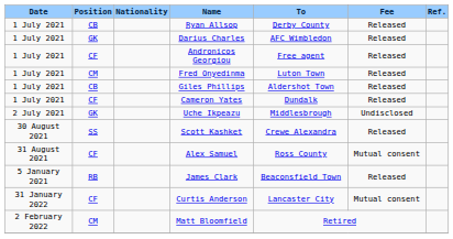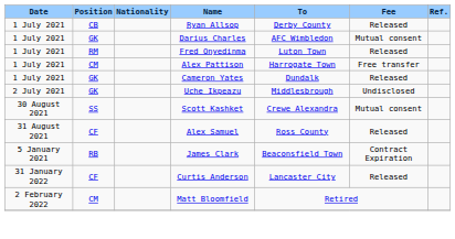 <table class="wikitable"  style="text-align:center; font-size:90%; ">
 <tr>
 <th style="background:#99ccff; color:#001f44; width:95px;">Date</th>
 <th style="background:#99ccff; color:#001f44; width:50px;">Position</th>
 <th style="background:#99ccff; color:#001f44; width:50px;">Nationality</th>
 <th style="background:#99ccff; color:#001f44; width:120px;">Name</th>
 <th style="background:#99ccff; color:#001f44; width:135px;">To</th>
 <th style="background:#99ccff; color:#001f44; width:110px;">Fee</th>
 <th style="background:#99ccff; color:#001f44; width:25px;">Ref.</th>
 </tr>
 <tr>
 <td>1 July 2021</td>
 <td><a href='#'>CB</a></td>
 <td></td>
 <td><a href='#'>Ryan Allsop</a></td>
 <td> <a href='#'>Derby County</a></td>
 <td>Released</td>
 <td></td>
 </tr>
 <tr>
 <td>1 July 2021</td>
 <td><a href='#'>GK</a></td>
 <td></td>
 <td><a href='#'>Darius Charles</a></td>
 <td> <a href='#'>AFC Wimbledon</a></td>
-<td>Released</td>
+<td>Mutual consent</td>
 <td></td>
 </tr>
 <tr>
 <td>1 July 2021</td>
-<td><a href='#'>CF</a></td>
-<td></td>
-<td><a href='#'>Andronicos Georgiou</a></td>
-<td><a href='#'>Free agent</a></td>
-<td>Released</td>
-<td></td>
-</tr>
-<tr>
-<td>1 July 2021</td>
-<td><a href='#'>CM</a></td>
+<td><a href='#'>RM</a></td>
 <td></td>
 <td><a href='#'>Fred Onyedinma</a></td>
 <td> <a href='#'>Luton Town</a></td>
 <td>Released</td>
 <td></td>
 </tr>
 <tr>
 <td>1 July 2021</td>
-<td><a href='#'>CB</a></td>
+<td><a href='#'>CM</a></td>
 <td></td>
-<td><a href='#'>Giles Phillips</a></td>
-<td> <a href='#'>Aldershot Town</a></td>
-<td>Released</td>
+<td><a href='#'>Alex Pattison</a></td>
+<td> <a href='#'>Harrogate Town</a></td>
+<td>Free transfer</td>
 <td></td>
 </tr>
 <tr>
 <td>1 July 2021</td>
-<td><a href='#'>CF</a></td>
+<td><a href='#'>GK</a></td>
 <td></td>
 <td><a href='#'>Cameron Yates</a></td>
 <td> <a href='#'>Dundalk</a></td>
 <td>Released</td>
 <td></td>
 </tr>
 <tr>
 <td>2 July 2021</td>
 <td><a href='#'>GK</a></td>
 <td></td>
 <td><a href='#'>Uche Ikpeazu</a></td>
 <td> <a href='#'>Middlesbrough</a></td>
 <td>Undisclosed</td>
 <td></td>
 </tr>
 <tr>
 <td>30 August 2021</td>
 <td><a href='#'>SS</a></td>
 <td></td>
 <td><a href='#'>Scott Kashket</a></td>
 <td> <a href='#'>Crewe Alexandra</a></td>
-<td>Released</td>
+<td>Mutual consent</td>
 <td></td>
 </tr>
 <tr>
 <td>31 August 2021</td>
 <td><a href='#'>CF</a></td>
 <td></td>
 <td><a href='#'>Alex Samuel</a></td>
 <td> <a href='#'>Ross County</a></td>
-<td>Mutual consent</td>
+<td>Released</td>
 <td></td>
 </tr>
 <tr>
 <td>5 January 2021</td>
 <td><a href='#'>RB</a></td>
 <td></td>
 <td><a href='#'>James Clark</a></td>
 <td> <a href='#'>Beaconsfield Town</a></td>
-<td>Released</td>
+<td>Contract Expiration</td>
 <td></td>
 </tr>
 <tr>
 <td>31 January 2022</td>
 <td><a href='#'>CF</a></td>
 <td></td>
 <td><a href='#'>Curtis Anderson</a></td>
 <td> <a href='#'>Lancaster City</a></td>
-<td>Mutual consent</td>
+<td>Released</td>
 <td></td>
 </tr>
 <tr>
 <td>2 February 2022</td>
 <td><a href='#'>CM</a></td>
 <td></td>
 <td><a href='#'>Matt Bloomfield</a></td>
 <td colspan="2"> <a href='#'>Retired</a></td>
 <td></td>
 </tr>
 <tr>
 </tr>
 </table>
